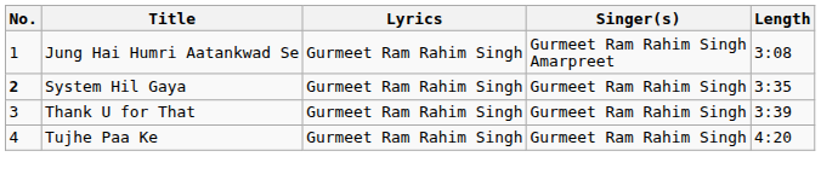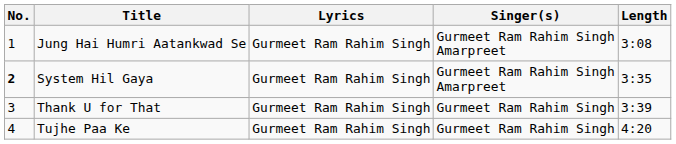 <table class="wikitable">
 <tr>
 <th>No.</th>
 <th>Title</th>
 <th>Lyrics</th>
 <th>Singer(s)</th>
 <th>Length</th>
 </tr>
 <tr>
 <td>1</td>
 <td>Jung Hai Humri Aatankwad Se</td>
 <td>Gurmeet Ram Rahim Singh</td>
 <td>Gurmeet Ram Rahim Singh<br>Amarpreet</td>
 <td>3:08</td>
 </tr>
 <tr>
 <td><strong>2</strong></td>
 <td>System Hil Gaya</td>
 <td>Gurmeet Ram Rahim Singh</td>
-<td>Gurmeet Ram Rahim Singh</td>
+<td>Gurmeet Ram Rahim Singh<br>Amarpreet</td>
 <td>3:35</td>
 </tr>
 <tr>
 <td>3</td>
 <td>Thank U for That</td>
 <td>Gurmeet Ram Rahim Singh</td>
 <td>Gurmeet Ram Rahim Singh</td>
 <td>3:39</td>
 </tr>
 <tr>
 <td>4</td>
 <td>Tujhe Paa Ke</td>
 <td>Gurmeet Ram Rahim Singh</td>
 <td>Gurmeet Ram Rahim Singh</td>
 <td>4:20</td>
 </tr>
 </table>
